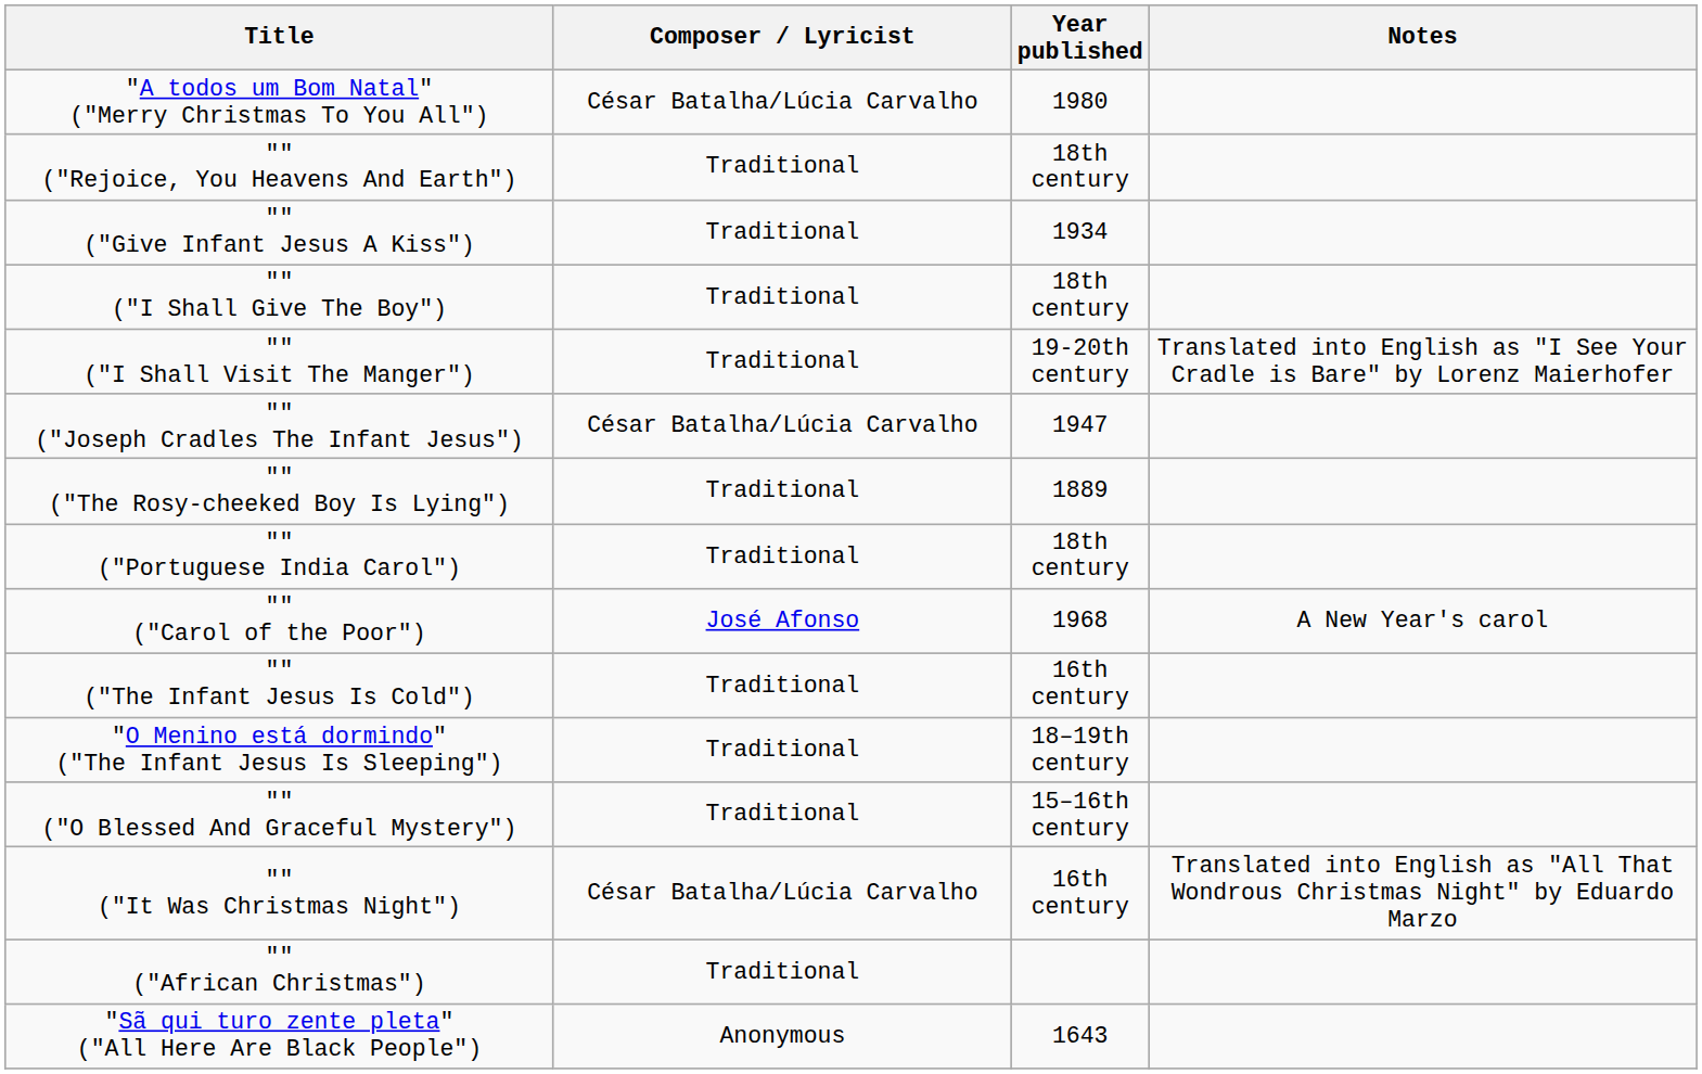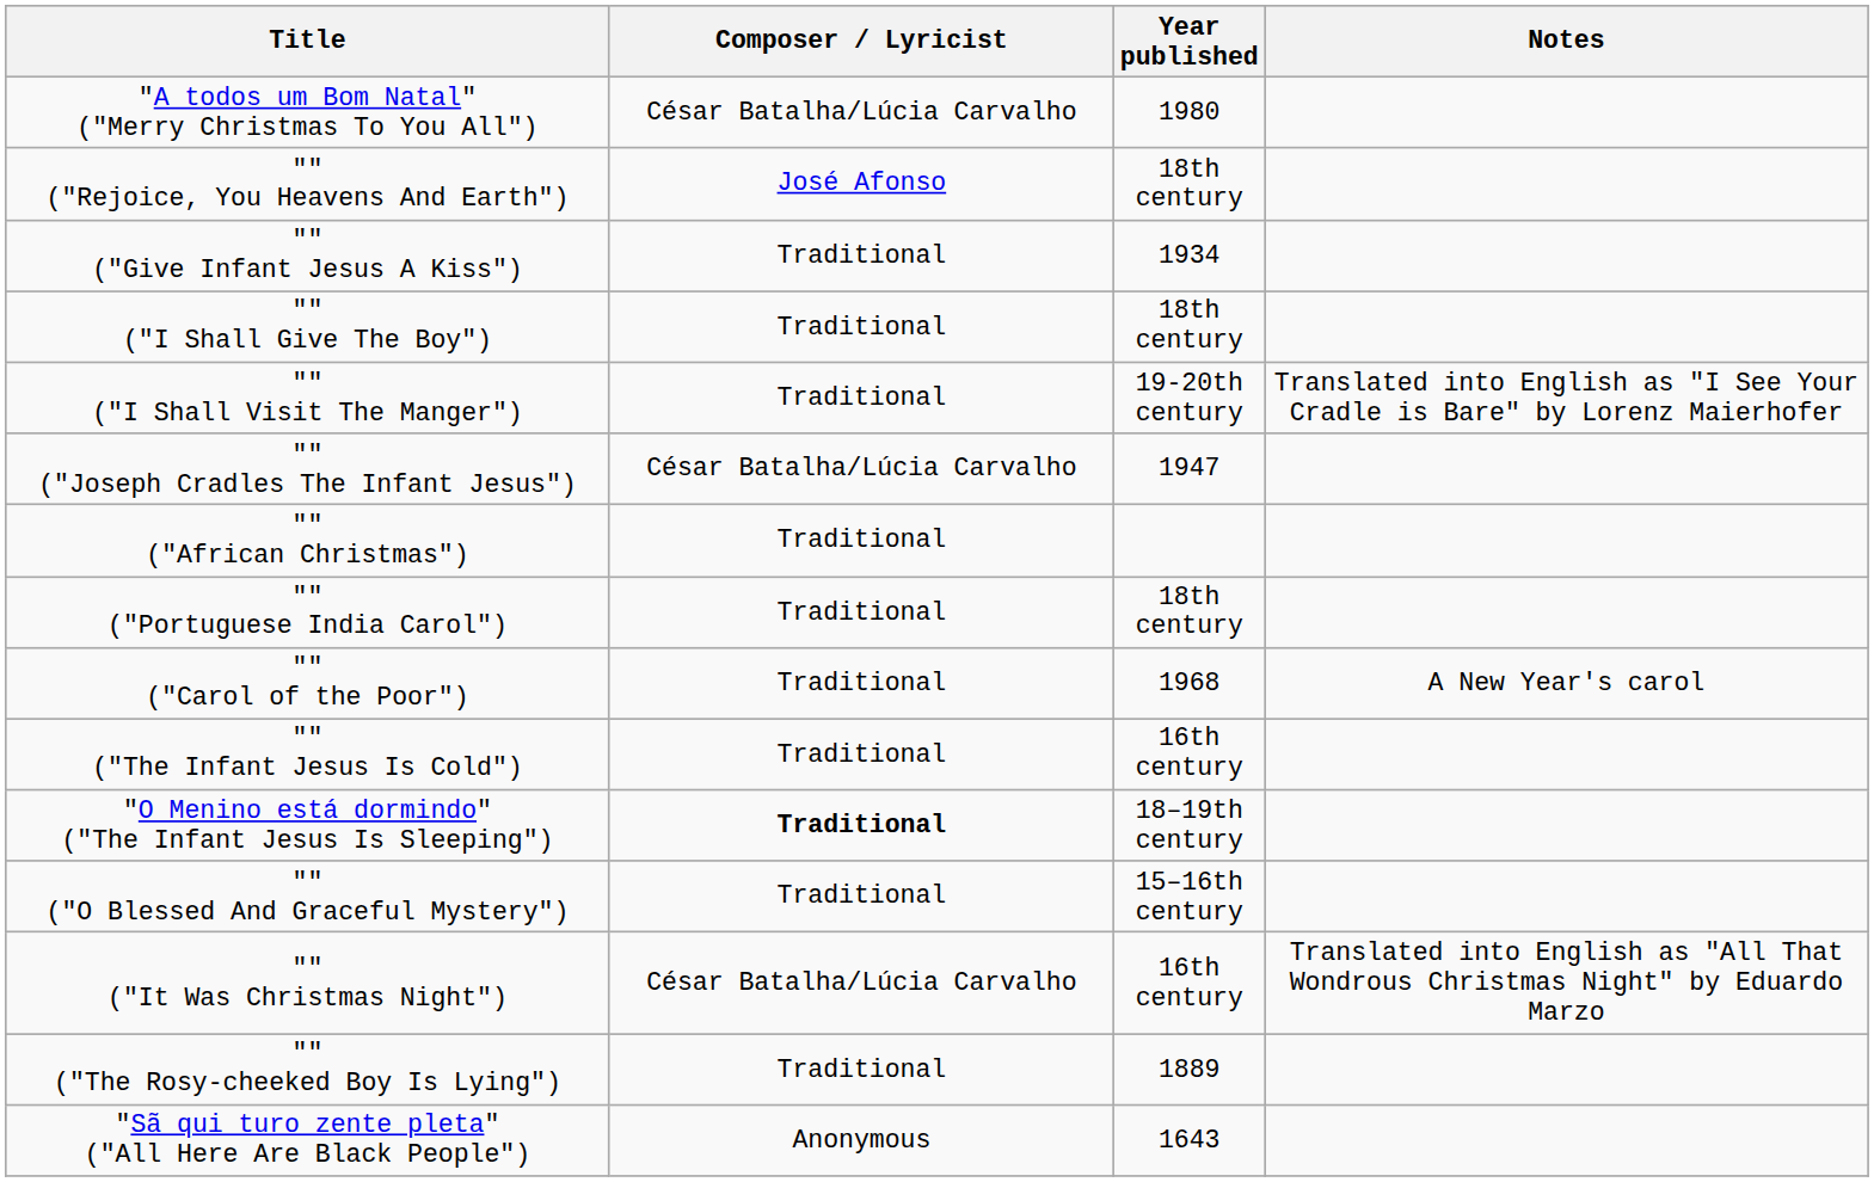 <table class="wikitable" style="text-align:center;">
 <tr>
 <th width="300">Title</th>
 <th width="250">Composer / Lyricist</th>
 <th width="20">Year published</th>
 <th width="300">Notes</th>
 </tr>
 <tr>
 <td>"<a href='#'>A todos um Bom Natal</a>"<br>("Merry Christmas To You All")</td>
 <td>César Batalha/Lúcia Carvalho</td>
 <td>1980</td>
 <td></td>
 </tr>
 <tr>
 <td>""<br>("Rejoice, You Heavens And Earth")</td>
-<td>Traditional</td>
+<td><a href='#'>José Afonso</a></td>
 <td>18th century</td>
 <td></td>
 </tr>
 <tr>
 <td>""<br>("Give Infant Jesus A Kiss")</td>
 <td>Traditional</td>
 <td>1934</td>
 <td></td>
 </tr>
 <tr>
 <td>""<br>("I Shall Give The Boy")</td>
 <td>Traditional</td>
 <td>18th century</td>
 <td></td>
 </tr>
 <tr>
 <td>""<br>("I Shall Visit The Manger")</td>
 <td>Traditional</td>
 <td>19-20th century</td>
 <td>Translated into English as "I See Your Cradle is Bare" by Lorenz Maierhofer</td>
 </tr>
 <tr>
 <td>""<br>("Joseph Cradles The Infant Jesus")</td>
 <td>César Batalha/Lúcia Carvalho</td>
 <td>1947</td>
 <td></td>
 </tr>
 <tr>
-<td>""<br>("The Rosy-cheeked Boy Is Lying")</td>
+<td>""<br>("African Christmas")</td>
 <td>Traditional</td>
-<td>1889</td>
+<td></td>
 <td></td>
 </tr>
 <tr>
 <td>""<br>("Portuguese India Carol")</td>
 <td>Traditional</td>
 <td>18th century</td>
 <td></td>
 </tr>
 <tr>
 <td>""<br>("Carol of the Poor")</td>
-<td><a href='#'>José Afonso</a></td>
+<td>Traditional</td>
 <td>1968</td>
 <td>A New Year's carol</td>
 </tr>
 <tr>
 <td>""<br>("The Infant Jesus Is Cold")</td>
 <td>Traditional</td>
 <td>16th century</td>
 <td></td>
 </tr>
 <tr>
 <td>"<a href='#'>O Menino está dormindo</a>"<br>("The Infant Jesus Is Sleeping")</td>
-<td>Traditional</td>
+<td><strong>Traditional</strong></td>
 <td>18–19th century</td>
 <td></td>
 </tr>
 <tr>
 <td>""<br>("O Blessed And Graceful Mystery")</td>
 <td>Traditional</td>
 <td>15–16th century</td>
 <td></td>
 </tr>
 <tr>
 <td>""<br>("It Was Christmas Night")</td>
 <td>César Batalha/Lúcia Carvalho</td>
 <td>16th century</td>
 <td>Translated into English as "All That Wondrous Christmas Night" by Eduardo Marzo</td>
 </tr>
 <tr>
-<td>""<br>("African Christmas")</td>
+<td>""<br>("The Rosy-cheeked Boy Is Lying")</td>
 <td>Traditional</td>
-<td></td>
+<td>1889</td>
 <td></td>
 </tr>
 <tr>
 <td>"<a href='#'>Sã qui turo zente pleta</a>"<br>("All Here Are Black People")</td>
 <td>Anonymous</td>
 <td>1643</td>
 <td></td>
 </tr>
 </table>
